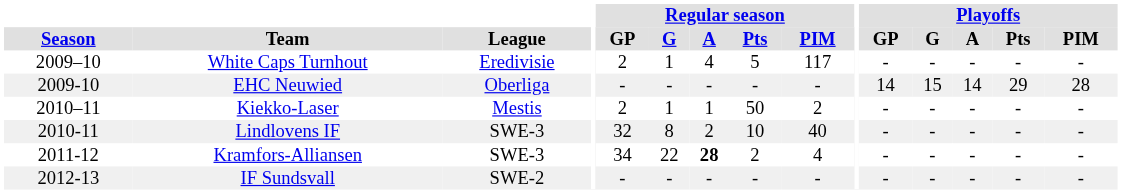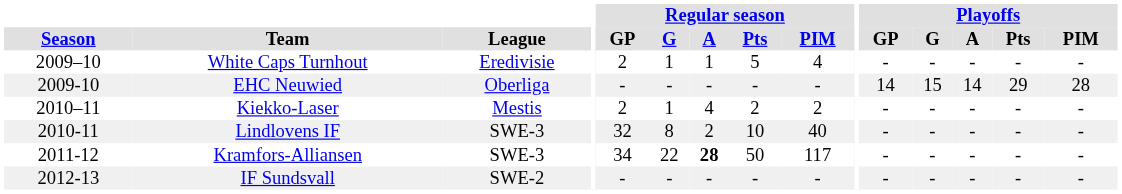 <table border="0" cellpadding="1" cellspacing="0" style="text-align:center; width:60em">
 <tr bgcolor="#e0e0e0">
 <th colspan="3" bgcolor="#ffffff"></th>
 <th rowspan="100" bgcolor="#ffffff"></th>
 <th colspan="5"><a href='#'>Regular season</a></th>
 <th rowspan="100" bgcolor="#ffffff"></th>
 <th colspan="5"><a href='#'>Playoffs</a></th>
 </tr>
 <tr bgcolor="#e0e0e0">
 <th><a href='#'>Season</a></th>
 <th>Team</th>
 <th>League</th>
 <th>GP</th>
 <th><a href='#'>G</a></th>
 <th><a href='#'>A</a></th>
 <th><a href='#'>Pts</a></th>
 <th><a href='#'>PIM</a></th>
 <th>GP</th>
 <th>G</th>
 <th>A</th>
 <th>Pts</th>
 <th>PIM</th>
 </tr>
 <tr align="center">
 <td>2009–10</td>
 <td><a href='#'>White Caps Turnhout</a></td>
 <td><a href='#'>Eredivisie</a></td>
 <td>2</td>
 <td>1</td>
+<td>1</td>
+<td>5</td>
 <td>4</td>
-<td>5</td>
-<td>117</td>
 <td>-</td>
 <td>-</td>
 <td>-</td>
 <td>-</td>
 <td>-</td>
 </tr>
 <tr align="center" bgcolor="#f0f0f0">
 <td>2009-10</td>
 <td><a href='#'>EHC Neuwied</a></td>
 <td><a href='#'>Oberliga</a></td>
 <td>-</td>
 <td>-</td>
 <td>-</td>
 <td>-</td>
 <td>-</td>
 <td>14</td>
 <td>15</td>
 <td>14</td>
 <td>29</td>
 <td>28</td>
 </tr>
 <tr align="center">
 <td>2010–11</td>
 <td><a href='#'>Kiekko-Laser</a></td>
 <td><a href='#'>Mestis</a></td>
 <td>2</td>
 <td>1</td>
-<td>1</td>
-<td>50</td>
+<td>4</td>
+<td>2</td>
 <td>2</td>
 <td>-</td>
 <td>-</td>
 <td>-</td>
 <td>-</td>
 <td>-</td>
 </tr>
 <tr align="center" bgcolor="#f0f0f0">
 <td>2010-11</td>
 <td><a href='#'>Lindlovens IF</a></td>
 <td>SWE-3</td>
 <td>32</td>
 <td>8</td>
 <td>2</td>
 <td>10</td>
 <td>40</td>
 <td>-</td>
 <td>-</td>
 <td>-</td>
 <td>-</td>
 <td>-</td>
 </tr>
 <tr align="center">
 <td>2011-12</td>
 <td><a href='#'>Kramfors-Alliansen</a></td>
 <td>SWE-3</td>
 <td>34</td>
 <td>22</td>
 <td><strong>28</strong></td>
-<td>2</td>
-<td>4</td>
+<td>50</td>
+<td>117</td>
 <td>-</td>
 <td>-</td>
 <td>-</td>
 <td>-</td>
 <td>-</td>
 </tr>
 <tr align="center" bgcolor="#f0f0f0">
 <td>2012-13</td>
 <td><a href='#'>IF Sundsvall</a></td>
 <td>SWE-2</td>
 <td>-</td>
 <td>-</td>
 <td>-</td>
 <td>-</td>
 <td>-</td>
 <td>-</td>
 <td>-</td>
 <td>-</td>
 <td>-</td>
 <td>-</td>
 </tr>
 <tr align="center">
 </tr>
 </table>
